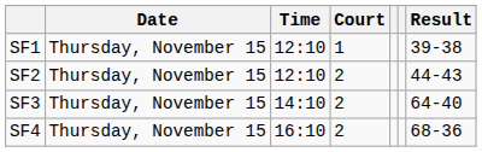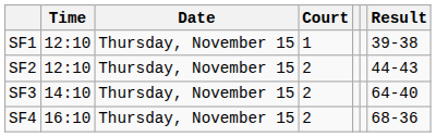 <table class="wikitable">
 <tr>
 <th></th>
+<th>Time</th>
 <th>Date</th>
-<th>Time</th>
 <th>Court</th>
 <th></th>
 <th></th>
 <th>Result</th>
 </tr>
 <tr>
 <td>SF1</td>
+<td>12:10</td>
 <td>Thursday, November 15</td>
-<td>12:10</td>
 <td>1</td>
 <td></td>
 <td></td>
 <td>39-38</td>
 </tr>
 <tr>
 <td>SF2</td>
+<td>12:10</td>
 <td>Thursday, November 15</td>
-<td>12:10</td>
 <td>2</td>
 <td></td>
 <td></td>
 <td>44-43</td>
 </tr>
 <tr>
 <td>SF3</td>
+<td>14:10</td>
 <td>Thursday, November 15</td>
-<td>14:10</td>
 <td>2</td>
 <td></td>
 <td></td>
 <td>64-40</td>
 </tr>
 <tr>
 <td>SF4</td>
+<td>16:10</td>
 <td>Thursday, November 15</td>
-<td>16:10</td>
 <td>2</td>
 <td></td>
 <td></td>
 <td>68-36</td>
 </tr>
 </table>
